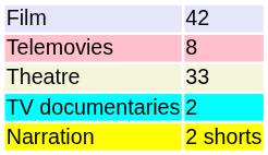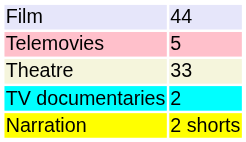 <table class="wiktable">
 <tr>
 </tr>
 <tr bgcolor=lavender>
 <td>Film</td>
-<td>42</td>
+<td>44</td>
 </tr>
 <tr bgcolor=pink>
 <td>Telemovies</td>
-<td>8</td>
+<td>5</td>
 </tr>
 <tr bgcolor=beige>
 <td>Theatre</td>
 <td>33</td>
 </tr>
 <tr bgcolor=cyan>
 <td>TV documentaries</td>
 <td>2</td>
 </tr>
 <tr bgcolor=yellow>
 <td>Narration</td>
 <td>2 shorts</td>
 </tr>
 </table>
